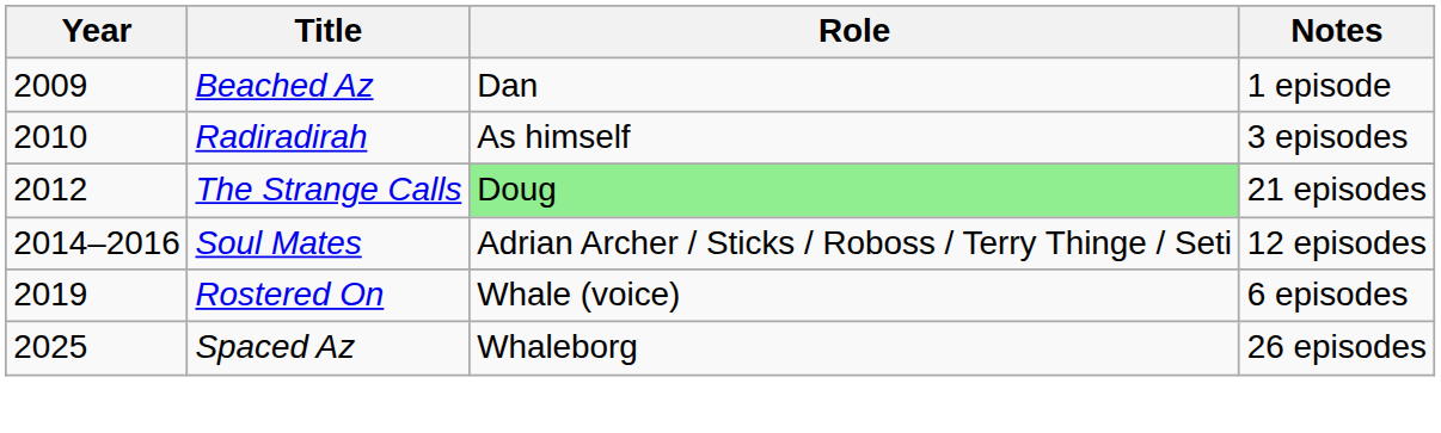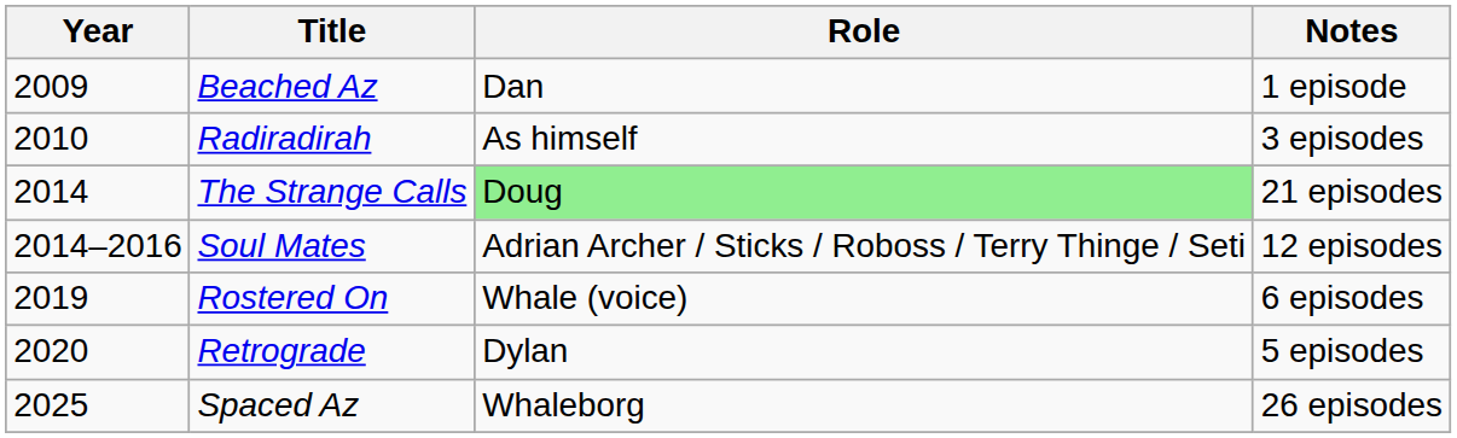 <table class="wikitable sortable">
 <tr>
 <th>Year</th>
 <th>Title</th>
 <th>Role</th>
 <th class="unsortable">Notes</th>
 </tr>
 <tr>
 <td>2009</td>
 <td><em><a href='#'>Beached Az</a></em></td>
 <td>Dan</td>
 <td>1 episode</td>
 </tr>
 <tr>
 <td>2010</td>
 <td><em><a href='#'>Radiradirah</a></em></td>
 <td>As himself</td>
 <td>3 episodes</td>
 </tr>
 <tr>
-<td>2012</td>
+<td>2014</td>
 <td><em><a href='#'>The Strange Calls</a></em></td>
 <td style="background: lightgreen;">Doug</td>
 <td>21 episodes</td>
 </tr>
 <tr>
 <td>2014–2016</td>
 <td><em><a href='#'>Soul Mates</a></em></td>
 <td>Adrian Archer / Sticks / Roboss / Terry Thinge / Seti</td>
 <td>12 episodes</td>
 </tr>
 <tr>
 <td>2019</td>
 <td><em><a href='#'>Rostered On</a></em></td>
 <td>Whale (voice)</td>
 <td>6 episodes</td>
 </tr>
 <tr>
+<td>2020</td>
+<td><em><a href='#'>Retrograde</a></em></td>
+<td>Dylan</td>
+<td>5 episodes</td>
+</tr>
+<tr>
 <td>2025</td>
 <td><em>Spaced Az</em></td>
 <td>Whaleborg</td>
 <td>26 episodes</td>
 </tr>
 </table>
